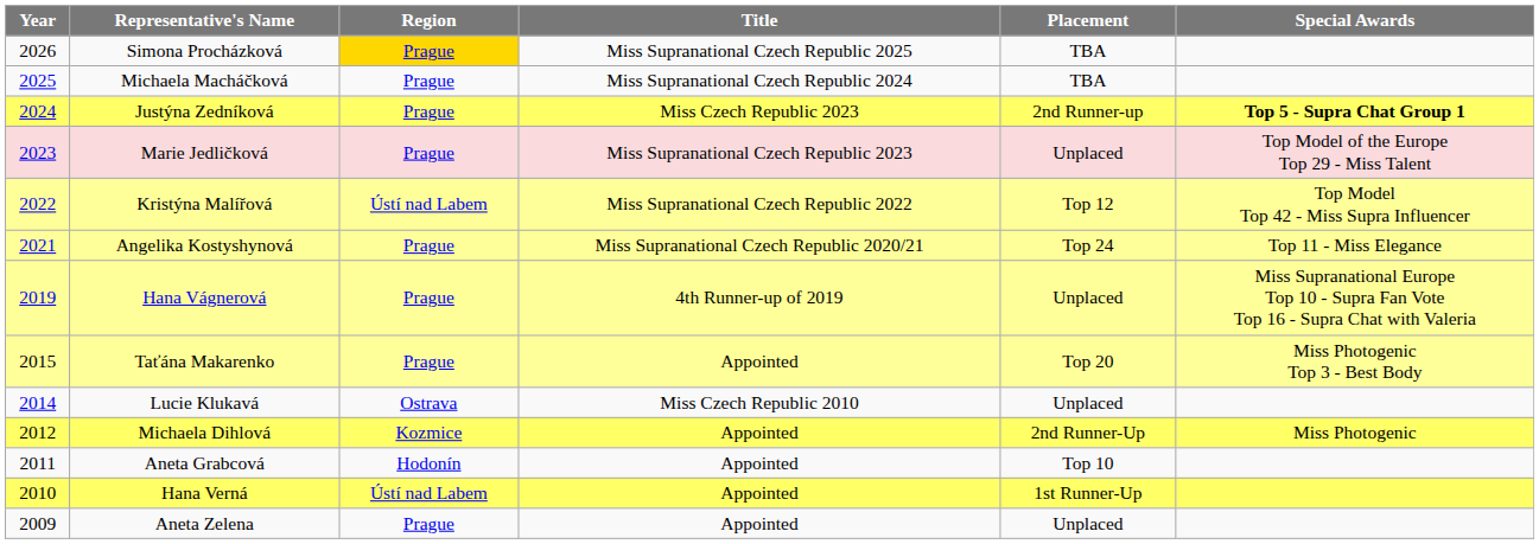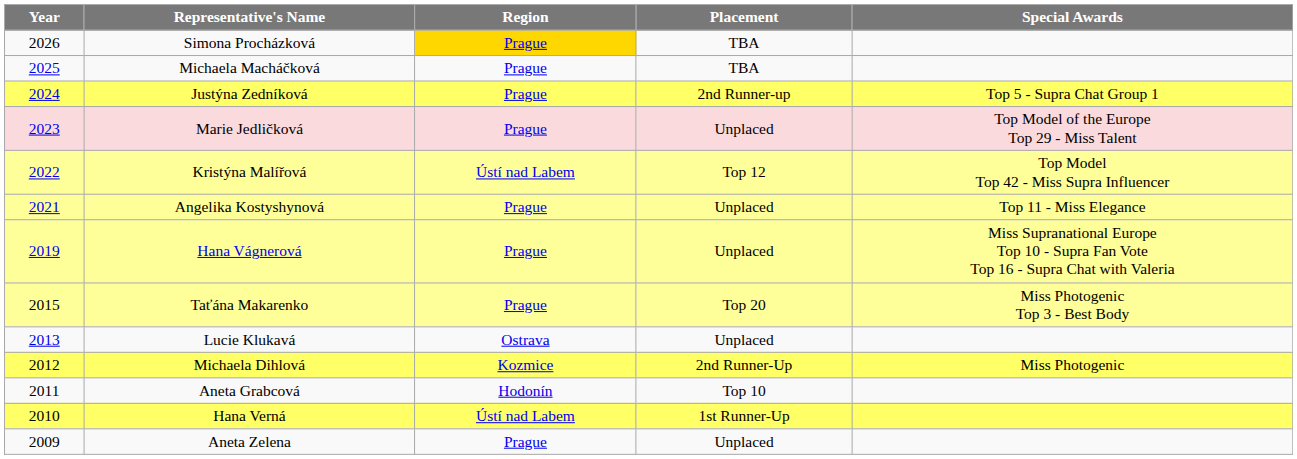 <table class="wikitable" style="font-size: 95%; text-align:center; width:100%">
 <tr>
 <th style="background-color:#787878;color:#FFFFFF;">Year</th>
 <th style="background-color:#787878;color:#FFFFFF;">Representative's Name</th>
 <th style="background-color:#787878;color:#FFFFFF;">Region</th>
-<th style="background-color:#787878;color:#FFFFFF;">Title</th>
 <th style="background-color:#787878;color:#FFFFFF;">Placement</th>
 <th style="background-color:#787878;color:#FFFFFF;">Special Awards</th>
 </tr>
 <tr>
 <td>2026</td>
 <td>Simona Procházková</td>
 <td style="background: gold;"><a href='#'>Prague</a></td>
-<td>Miss Supranational Czech Republic 2025</td>
 <td>TBA</td>
 <td></td>
 </tr>
 <tr>
 <td><a href='#'>2025</a></td>
 <td>Michaela Macháčková</td>
 <td><a href='#'>Prague</a></td>
-<td>Miss Supranational Czech Republic 2024</td>
 <td>TBA</td>
 <td></td>
 </tr>
 <tr style=background-color:#FFFF66>
 <td><a href='#'>2024</a></td>
 <td>Justýna Zedníková</td>
 <td><a href='#'>Prague</a></td>
-<td>Miss Czech Republic 2023</td>
 <td>2nd Runner-up</td>
-<td><strong>Top 5 - Supra Chat Group 1</strong></td>
+<td>Top 5 - Supra Chat Group 1</td>
 </tr>
 <tr style="background-color:#FADADD;">
 <td><a href='#'>2023</a></td>
 <td>Marie Jedličková</td>
 <td><a href='#'>Prague</a></td>
-<td>Miss Supranational Czech Republic 2023</td>
 <td>Unplaced</td>
 <td>Top Model of the Europe<br>Top 29 - Miss Talent</td>
 </tr>
 <tr style="background-color:#FFFF99; ">
 <td><a href='#'>2022</a></td>
 <td>Kristýna Malířová</td>
 <td><a href='#'>Ústí nad Labem</a></td>
-<td>Miss Supranational Czech Republic 2022</td>
 <td>Top 12</td>
 <td>Top Model<br>Top 42 - Miss Supra Influencer</td>
 </tr>
 <tr style="background-color:#FFFF99; ">
 <td><a href='#'>2021</a></td>
 <td>Angelika Kostyshynová</td>
 <td><a href='#'>Prague</a></td>
-<td>Miss Supranational Czech Republic 2020/21</td>
-<td>Top 24</td>
+<td>Unplaced</td>
 <td>Top 11 - Miss Elegance</td>
 </tr>
 <tr style="background-color:#FFFF99; ">
 <td><a href='#'>2019</a></td>
 <td><a href='#'>Hana Vágnerová</a></td>
 <td><a href='#'>Prague</a></td>
-<td>4th Runner-up of 2019</td>
 <td>Unplaced</td>
 <td>Miss Supranational Europe<br>Top 10 - Supra Fan Vote<br>Top 16 - Supra Chat with Valeria</td>
 </tr>
 <tr style="background-color:#FFFF99; ">
 <td>2015</td>
 <td>Taťána Makarenko</td>
 <td><a href='#'>Prague</a></td>
-<td>Appointed</td>
 <td>Top 20</td>
 <td>Miss Photogenic<br>Top 3 - Best Body</td>
 </tr>
 <tr>
-<td><a href='#'>2014</a></td>
+<td><a href='#'>2013</a></td>
 <td>Lucie Klukavá</td>
 <td><a href='#'>Ostrava</a></td>
-<td>Miss Czech Republic 2010</td>
 <td>Unplaced</td>
 <td></td>
 </tr>
 <tr style="background-color:#FFFF66;">
 <td>2012</td>
 <td>Michaela Dihlová</td>
 <td><a href='#'>Kozmice</a></td>
-<td>Appointed</td>
 <td>2nd Runner-Up</td>
 <td>Miss Photogenic</td>
 </tr>
 <tr>
 <td>2011</td>
 <td>Aneta Grabcová</td>
 <td><a href='#'>Hodonín</a></td>
-<td>Appointed</td>
 <td>Top 10</td>
 <td></td>
 </tr>
 <tr style="background-color:#FFFF66;">
 <td>2010</td>
 <td>Hana Verná</td>
 <td><a href='#'>Ústí nad Labem</a></td>
-<td>Appointed</td>
 <td>1st Runner-Up</td>
 <td></td>
 </tr>
 <tr>
 <td>2009</td>
 <td>Aneta Zelena</td>
 <td><a href='#'>Prague</a></td>
-<td>Appointed</td>
 <td>Unplaced</td>
 <td></td>
 </tr>
 </table>
